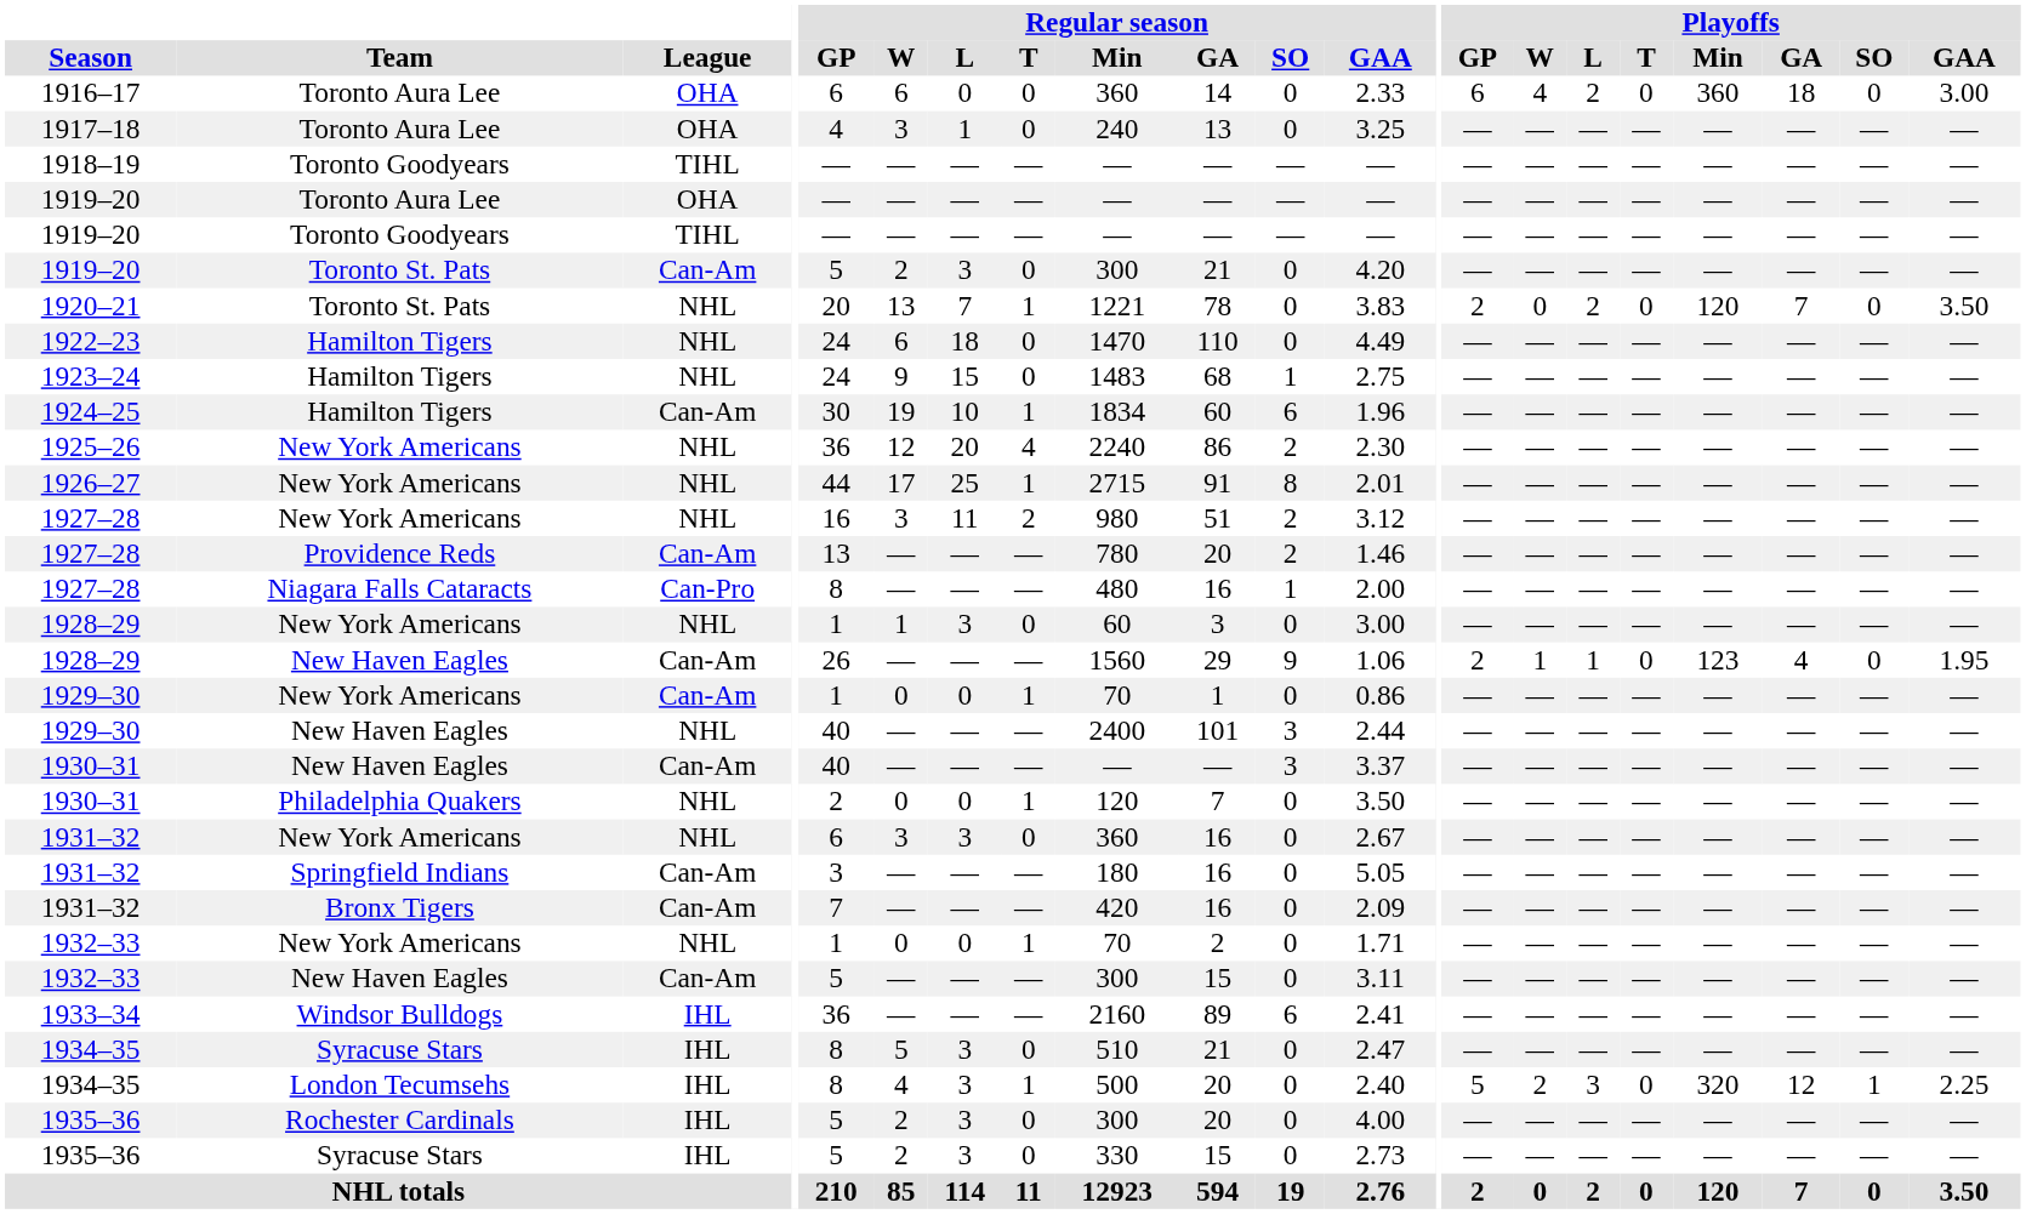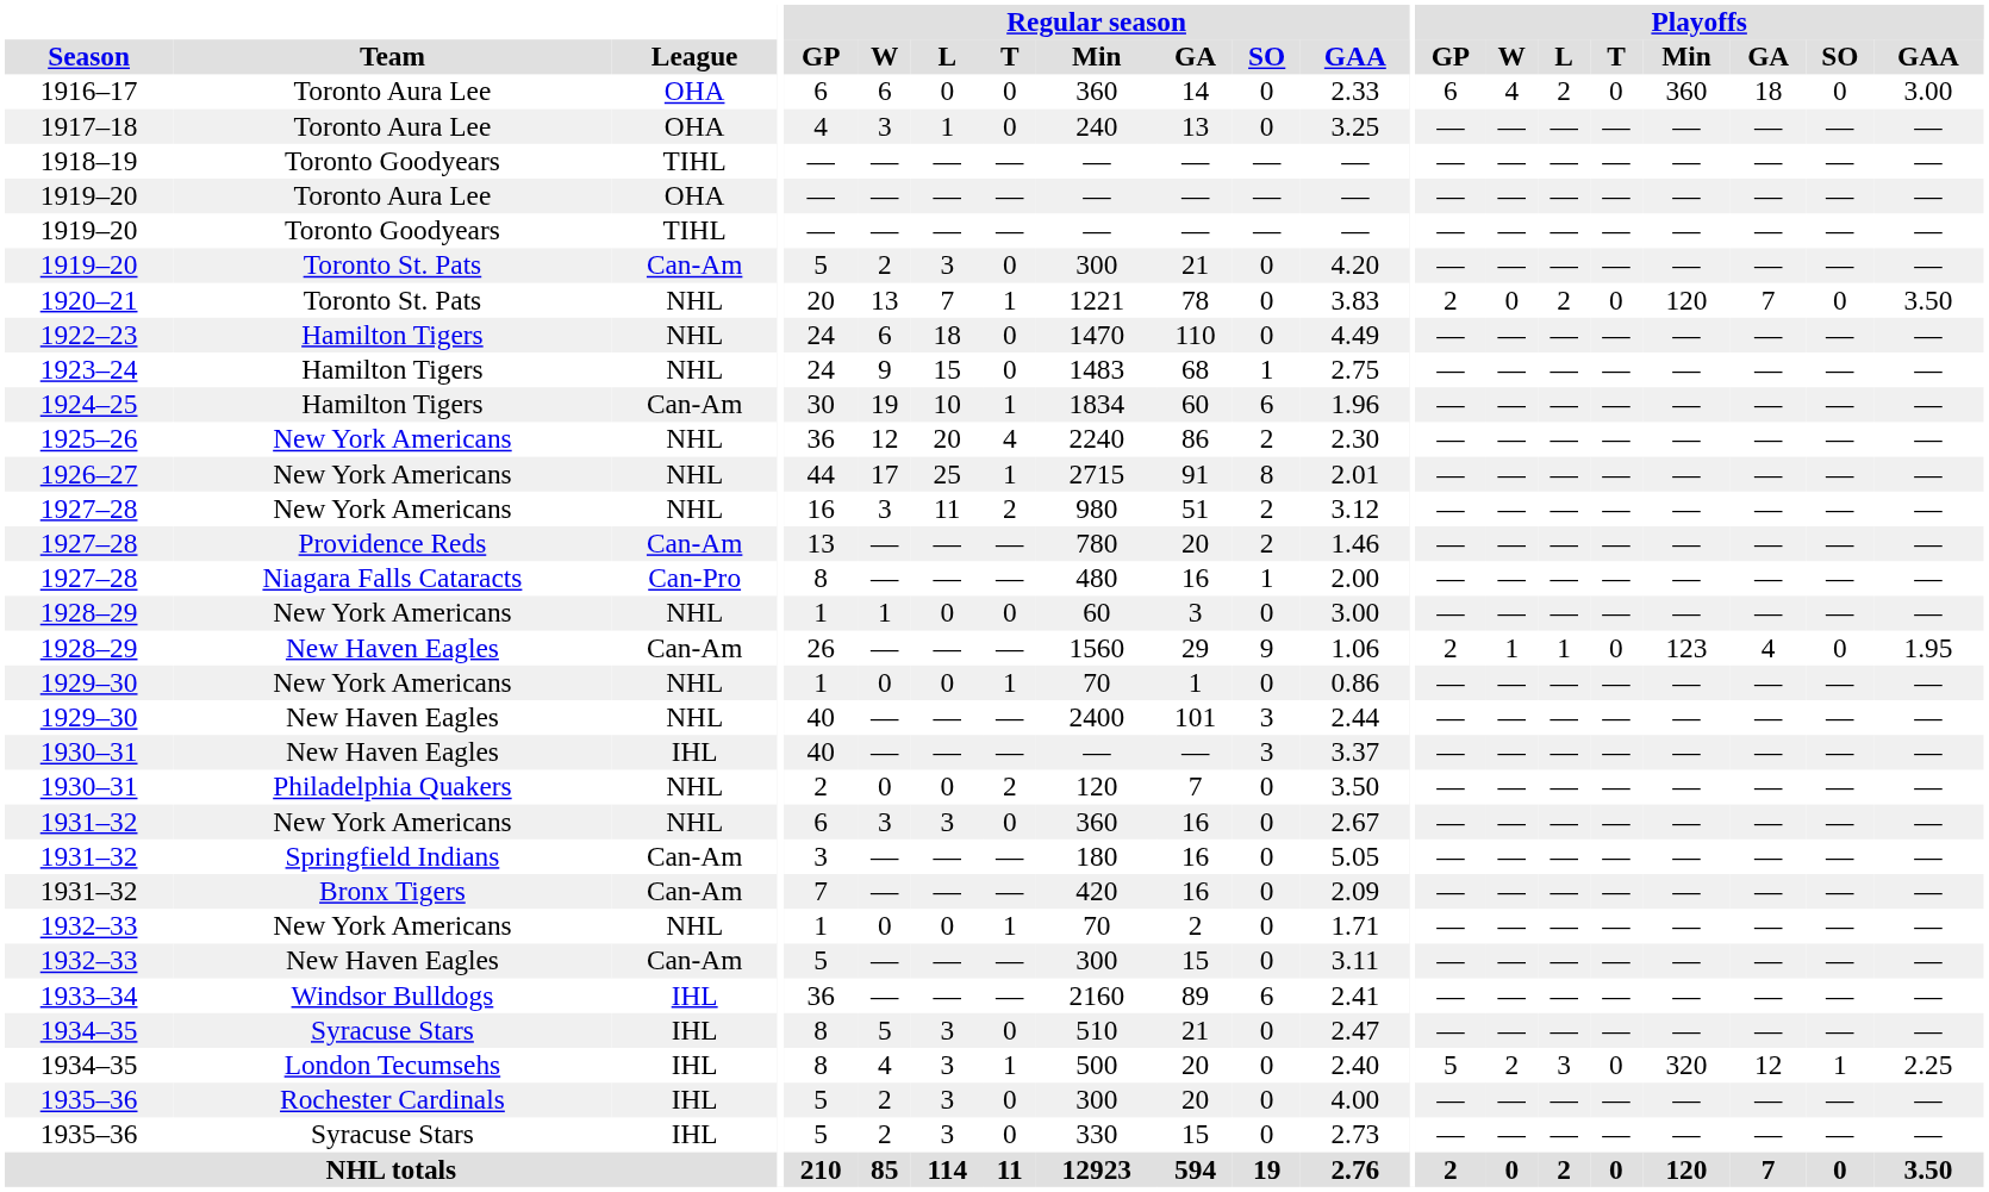 <table border="0" cellpadding="1" cellspacing="0" style="width:90%; text-align:center;">
 <tr bgcolor="#e0e0e0">
 <th colspan="3" bgcolor="#ffffff"></th>
 <th rowspan="99" bgcolor="#ffffff"></th>
 <th colspan="8" bgcolor="#e0e0e0"><a href='#'>Regular season</a></th>
 <th rowspan="99" bgcolor="#ffffff"></th>
 <th colspan="8" bgcolor="#e0e0e0"><a href='#'>Playoffs</a></th>
 </tr>
 <tr bgcolor="#e0e0e0">
 <th><a href='#'>Season</a></th>
 <th>Team</th>
 <th>League</th>
 <th>GP</th>
 <th>W</th>
 <th>L</th>
 <th>T</th>
 <th>Min</th>
 <th>GA</th>
 <th><a href='#'>SO</a></th>
 <th><a href='#'>GAA</a></th>
 <th>GP</th>
 <th>W</th>
 <th>L</th>
 <th>T</th>
 <th>Min</th>
 <th>GA</th>
 <th>SO</th>
 <th>GAA</th>
 </tr>
 <tr>
 <td>1916–17</td>
 <td>Toronto Aura Lee</td>
 <td><a href='#'>OHA</a></td>
 <td>6</td>
 <td>6</td>
 <td>0</td>
 <td>0</td>
 <td>360</td>
 <td>14</td>
 <td>0</td>
 <td>2.33</td>
 <td>6</td>
 <td>4</td>
 <td>2</td>
 <td>0</td>
 <td>360</td>
 <td>18</td>
 <td>0</td>
 <td>3.00</td>
 </tr>
 <tr bgcolor="#f0f0f0">
 <td>1917–18</td>
 <td>Toronto Aura Lee</td>
 <td>OHA</td>
 <td>4</td>
 <td>3</td>
 <td>1</td>
 <td>0</td>
 <td>240</td>
 <td>13</td>
 <td>0</td>
 <td>3.25</td>
 <td>—</td>
 <td>—</td>
 <td>—</td>
 <td>—</td>
 <td>—</td>
 <td>—</td>
 <td>—</td>
 <td>—</td>
 </tr>
 <tr>
 <td>1918–19</td>
 <td>Toronto Goodyears</td>
 <td>TIHL</td>
 <td>—</td>
 <td>—</td>
 <td>—</td>
 <td>—</td>
 <td>—</td>
 <td>—</td>
 <td>—</td>
 <td>—</td>
 <td>—</td>
 <td>—</td>
 <td>—</td>
 <td>—</td>
 <td>—</td>
 <td>—</td>
 <td>—</td>
 <td>—</td>
 </tr>
 <tr bgcolor="#f0f0f0">
 <td>1919–20</td>
 <td>Toronto Aura Lee</td>
 <td>OHA</td>
 <td>—</td>
 <td>—</td>
 <td>—</td>
 <td>—</td>
 <td>—</td>
 <td>—</td>
 <td>—</td>
 <td>—</td>
 <td>—</td>
 <td>—</td>
 <td>—</td>
 <td>—</td>
 <td>—</td>
 <td>—</td>
 <td>—</td>
 <td>—</td>
 </tr>
 <tr>
 <td>1919–20</td>
 <td>Toronto Goodyears</td>
 <td>TIHL</td>
 <td>—</td>
 <td>—</td>
 <td>—</td>
 <td>—</td>
 <td>—</td>
 <td>—</td>
 <td>—</td>
 <td>—</td>
 <td>—</td>
 <td>—</td>
 <td>—</td>
 <td>—</td>
 <td>—</td>
 <td>—</td>
 <td>—</td>
 <td>—</td>
 </tr>
 <tr bgcolor="#f0f0f0">
 <td><a href='#'>1919–20</a></td>
 <td><a href='#'>Toronto St. Pats</a></td>
 <td><a href='#'>Can-Am</a></td>
 <td>5</td>
 <td>2</td>
 <td>3</td>
 <td>0</td>
 <td>300</td>
 <td>21</td>
 <td>0</td>
 <td>4.20</td>
 <td>—</td>
 <td>—</td>
 <td>—</td>
 <td>—</td>
 <td>—</td>
 <td>—</td>
 <td>—</td>
 <td>—</td>
 </tr>
 <tr>
 <td><a href='#'>1920–21</a></td>
 <td>Toronto St. Pats</td>
 <td>NHL</td>
 <td>20</td>
 <td>13</td>
 <td>7</td>
 <td>1</td>
 <td>1221</td>
 <td>78</td>
 <td>0</td>
 <td>3.83</td>
 <td>2</td>
 <td>0</td>
 <td>2</td>
 <td>0</td>
 <td>120</td>
 <td>7</td>
 <td>0</td>
 <td>3.50</td>
 </tr>
 <tr bgcolor="#f0f0f0">
 <td><a href='#'>1922–23</a></td>
 <td><a href='#'>Hamilton Tigers</a></td>
 <td>NHL</td>
 <td>24</td>
 <td>6</td>
 <td>18</td>
 <td>0</td>
 <td>1470</td>
 <td>110</td>
 <td>0</td>
 <td>4.49</td>
 <td>—</td>
 <td>—</td>
 <td>—</td>
 <td>—</td>
 <td>—</td>
 <td>—</td>
 <td>—</td>
 <td>—</td>
 </tr>
 <tr>
 <td><a href='#'>1923–24</a></td>
 <td>Hamilton Tigers</td>
 <td>NHL</td>
 <td>24</td>
 <td>9</td>
 <td>15</td>
 <td>0</td>
 <td>1483</td>
 <td>68</td>
 <td>1</td>
 <td>2.75</td>
 <td>—</td>
 <td>—</td>
 <td>—</td>
 <td>—</td>
 <td>—</td>
 <td>—</td>
 <td>—</td>
 <td>—</td>
 </tr>
 <tr bgcolor="#f0f0f0">
 <td><a href='#'>1924–25</a></td>
 <td>Hamilton Tigers</td>
 <td>Can-Am</td>
 <td>30</td>
 <td>19</td>
 <td>10</td>
 <td>1</td>
 <td>1834</td>
 <td>60</td>
 <td>6</td>
 <td>1.96</td>
 <td>—</td>
 <td>—</td>
 <td>—</td>
 <td>—</td>
 <td>—</td>
 <td>—</td>
 <td>—</td>
 <td>—</td>
 </tr>
 <tr>
 <td><a href='#'>1925–26</a></td>
 <td><a href='#'>New York Americans</a></td>
 <td>NHL</td>
 <td>36</td>
 <td>12</td>
 <td>20</td>
 <td>4</td>
 <td>2240</td>
 <td>86</td>
 <td>2</td>
 <td>2.30</td>
 <td>—</td>
 <td>—</td>
 <td>—</td>
 <td>—</td>
 <td>—</td>
 <td>—</td>
 <td>—</td>
 <td>—</td>
 </tr>
 <tr bgcolor="#f0f0f0">
 <td><a href='#'>1926–27</a></td>
 <td>New York Americans</td>
 <td>NHL</td>
 <td>44</td>
 <td>17</td>
 <td>25</td>
 <td>1</td>
 <td>2715</td>
 <td>91</td>
 <td>8</td>
 <td>2.01</td>
 <td>—</td>
 <td>—</td>
 <td>—</td>
 <td>—</td>
 <td>—</td>
 <td>—</td>
 <td>—</td>
 <td>—</td>
 </tr>
 <tr>
 <td><a href='#'>1927–28</a></td>
 <td>New York Americans</td>
 <td>NHL</td>
 <td>16</td>
 <td>3</td>
 <td>11</td>
 <td>2</td>
 <td>980</td>
 <td>51</td>
 <td>2</td>
 <td>3.12</td>
 <td>—</td>
 <td>—</td>
 <td>—</td>
 <td>—</td>
 <td>—</td>
 <td>—</td>
 <td>—</td>
 <td>—</td>
 </tr>
 <tr bgcolor="#f0f0f0">
 <td><a href='#'>1927–28</a></td>
 <td><a href='#'>Providence Reds</a></td>
 <td><a href='#'>Can-Am</a></td>
 <td>13</td>
 <td>—</td>
 <td>—</td>
 <td>—</td>
 <td>780</td>
 <td>20</td>
 <td>2</td>
 <td>1.46</td>
 <td>—</td>
 <td>—</td>
 <td>—</td>
 <td>—</td>
 <td>—</td>
 <td>—</td>
 <td>—</td>
 <td>—</td>
 </tr>
 <tr>
 <td><a href='#'>1927–28</a></td>
 <td><a href='#'>Niagara Falls Cataracts</a></td>
 <td><a href='#'>Can-Pro</a></td>
 <td>8</td>
 <td>—</td>
 <td>—</td>
 <td>—</td>
 <td>480</td>
 <td>16</td>
 <td>1</td>
 <td>2.00</td>
 <td>—</td>
 <td>—</td>
 <td>—</td>
 <td>—</td>
 <td>—</td>
 <td>—</td>
 <td>—</td>
 <td>—</td>
 </tr>
 <tr bgcolor="#f0f0f0">
 <td><a href='#'>1928–29</a></td>
 <td>New York Americans</td>
 <td>NHL</td>
 <td>1</td>
 <td>1</td>
-<td>3</td>
+<td>0</td>
 <td>0</td>
 <td>60</td>
 <td>3</td>
 <td>0</td>
 <td>3.00</td>
 <td>—</td>
 <td>—</td>
 <td>—</td>
 <td>—</td>
 <td>—</td>
 <td>—</td>
 <td>—</td>
 <td>—</td>
 </tr>
 <tr>
 <td><a href='#'>1928–29</a></td>
 <td><a href='#'>New Haven Eagles</a></td>
 <td>Can-Am</td>
 <td>26</td>
 <td>—</td>
 <td>—</td>
 <td>—</td>
 <td>1560</td>
 <td>29</td>
 <td>9</td>
 <td>1.06</td>
 <td>2</td>
 <td>1</td>
 <td>1</td>
 <td>0</td>
 <td>123</td>
 <td>4</td>
 <td>0</td>
 <td>1.95</td>
 </tr>
 <tr bgcolor="#f0f0f0">
 <td><a href='#'>1929–30</a></td>
 <td>New York Americans</td>
-<td><a href='#'>Can-Am</a></td>
+<td>NHL</td>
 <td>1</td>
 <td>0</td>
 <td>0</td>
 <td>1</td>
 <td>70</td>
 <td>1</td>
 <td>0</td>
 <td>0.86</td>
 <td>—</td>
 <td>—</td>
 <td>—</td>
 <td>—</td>
 <td>—</td>
 <td>—</td>
 <td>—</td>
 <td>—</td>
 </tr>
 <tr>
 <td><a href='#'>1929–30</a></td>
 <td>New Haven Eagles</td>
 <td>NHL</td>
 <td>40</td>
 <td>—</td>
 <td>—</td>
 <td>—</td>
 <td>2400</td>
 <td>101</td>
 <td>3</td>
 <td>2.44</td>
 <td>—</td>
 <td>—</td>
 <td>—</td>
 <td>—</td>
 <td>—</td>
 <td>—</td>
 <td>—</td>
 <td>—</td>
 </tr>
 <tr bgcolor="#f0f0f0">
 <td><a href='#'>1930–31</a></td>
 <td>New Haven Eagles</td>
-<td>Can-Am</td>
+<td>IHL</td>
 <td>40</td>
 <td>—</td>
 <td>—</td>
 <td>—</td>
 <td>—</td>
 <td>—</td>
 <td>3</td>
 <td>3.37</td>
 <td>—</td>
 <td>—</td>
 <td>—</td>
 <td>—</td>
 <td>—</td>
 <td>—</td>
 <td>—</td>
 <td>—</td>
 </tr>
 <tr>
 <td><a href='#'>1930–31</a></td>
 <td><a href='#'>Philadelphia Quakers</a></td>
 <td>NHL</td>
 <td>2</td>
 <td>0</td>
 <td>0</td>
-<td>1</td>
+<td>2</td>
 <td>120</td>
 <td>7</td>
 <td>0</td>
 <td>3.50</td>
 <td>—</td>
 <td>—</td>
 <td>—</td>
 <td>—</td>
 <td>—</td>
 <td>—</td>
 <td>—</td>
 <td>—</td>
 </tr>
 <tr bgcolor="#f0f0f0">
 <td><a href='#'>1931–32</a></td>
 <td>New York Americans</td>
 <td>NHL</td>
 <td>6</td>
 <td>3</td>
 <td>3</td>
 <td>0</td>
 <td>360</td>
 <td>16</td>
 <td>0</td>
 <td>2.67</td>
 <td>—</td>
 <td>—</td>
 <td>—</td>
 <td>—</td>
 <td>—</td>
 <td>—</td>
 <td>—</td>
 <td>—</td>
 </tr>
 <tr>
 <td><a href='#'>1931–32</a></td>
 <td><a href='#'>Springfield Indians</a></td>
 <td>Can-Am</td>
 <td>3</td>
 <td>—</td>
 <td>—</td>
 <td>—</td>
 <td>180</td>
 <td>16</td>
 <td>0</td>
 <td>5.05</td>
 <td>—</td>
 <td>—</td>
 <td>—</td>
 <td>—</td>
 <td>—</td>
 <td>—</td>
 <td>—</td>
 <td>—</td>
 </tr>
 <tr bgcolor="#f0f0f0">
 <td>1931–32</td>
 <td><a href='#'>Bronx Tigers</a></td>
 <td>Can-Am</td>
 <td>7</td>
 <td>—</td>
 <td>—</td>
 <td>—</td>
 <td>420</td>
 <td>16</td>
 <td>0</td>
 <td>2.09</td>
 <td>—</td>
 <td>—</td>
 <td>—</td>
 <td>—</td>
 <td>—</td>
 <td>—</td>
 <td>—</td>
 <td>—</td>
 </tr>
 <tr>
 <td><a href='#'>1932–33</a></td>
 <td>New York Americans</td>
 <td>NHL</td>
 <td>1</td>
 <td>0</td>
 <td>0</td>
 <td>1</td>
 <td>70</td>
 <td>2</td>
 <td>0</td>
 <td>1.71</td>
 <td>—</td>
 <td>—</td>
 <td>—</td>
 <td>—</td>
 <td>—</td>
 <td>—</td>
 <td>—</td>
 <td>—</td>
 </tr>
 <tr bgcolor="#f0f0f0">
 <td><a href='#'>1932–33</a></td>
 <td>New Haven Eagles</td>
 <td>Can-Am</td>
 <td>5</td>
 <td>—</td>
 <td>—</td>
 <td>—</td>
 <td>300</td>
 <td>15</td>
 <td>0</td>
 <td>3.11</td>
 <td>—</td>
 <td>—</td>
 <td>—</td>
 <td>—</td>
 <td>—</td>
 <td>—</td>
 <td>—</td>
 <td>—</td>
 </tr>
 <tr>
 <td><a href='#'>1933–34</a></td>
 <td><a href='#'>Windsor Bulldogs</a></td>
 <td><a href='#'>IHL</a></td>
 <td>36</td>
 <td>—</td>
 <td>—</td>
 <td>—</td>
 <td>2160</td>
 <td>89</td>
 <td>6</td>
 <td>2.41</td>
 <td>—</td>
 <td>—</td>
 <td>—</td>
 <td>—</td>
 <td>—</td>
 <td>—</td>
 <td>—</td>
 <td>—</td>
 </tr>
 <tr bgcolor="#f0f0f0">
 <td><a href='#'>1934–35</a></td>
 <td><a href='#'>Syracuse Stars</a></td>
 <td>IHL</td>
 <td>8</td>
 <td>5</td>
 <td>3</td>
 <td>0</td>
 <td>510</td>
 <td>21</td>
 <td>0</td>
 <td>2.47</td>
 <td>—</td>
 <td>—</td>
 <td>—</td>
 <td>—</td>
 <td>—</td>
 <td>—</td>
 <td>—</td>
 <td>—</td>
 </tr>
 <tr>
 <td>1934–35</td>
 <td><a href='#'>London Tecumsehs</a></td>
 <td>IHL</td>
 <td>8</td>
 <td>4</td>
 <td>3</td>
 <td>1</td>
 <td>500</td>
 <td>20</td>
 <td>0</td>
 <td>2.40</td>
 <td>5</td>
 <td>2</td>
 <td>3</td>
 <td>0</td>
 <td>320</td>
 <td>12</td>
 <td>1</td>
 <td>2.25</td>
 </tr>
 <tr bgcolor="#f0f0f0">
 <td><a href='#'>1935–36</a></td>
 <td><a href='#'>Rochester Cardinals</a></td>
 <td>IHL</td>
 <td>5</td>
 <td>2</td>
 <td>3</td>
 <td>0</td>
 <td>300</td>
 <td>20</td>
 <td>0</td>
 <td>4.00</td>
 <td>—</td>
 <td>—</td>
 <td>—</td>
 <td>—</td>
 <td>—</td>
 <td>—</td>
 <td>—</td>
 <td>—</td>
 </tr>
 <tr>
 <td>1935–36</td>
 <td>Syracuse Stars</td>
 <td>IHL</td>
 <td>5</td>
 <td>2</td>
 <td>3</td>
 <td>0</td>
 <td>330</td>
 <td>15</td>
 <td>0</td>
 <td>2.73</td>
 <td>—</td>
 <td>—</td>
 <td>—</td>
 <td>—</td>
 <td>—</td>
 <td>—</td>
 <td>—</td>
 <td>—</td>
 </tr>
 <tr bgcolor="#e0e0e0">
 <th colspan="3">NHL totals</th>
 <th>210</th>
 <th>85</th>
 <th>114</th>
 <th>11</th>
 <th>12923</th>
 <th>594</th>
 <th>19</th>
 <th>2.76</th>
 <th>2</th>
 <th>0</th>
 <th>2</th>
 <th>0</th>
 <th>120</th>
 <th>7</th>
 <th>0</th>
 <th>3.50</th>
 </tr>
 </table>
